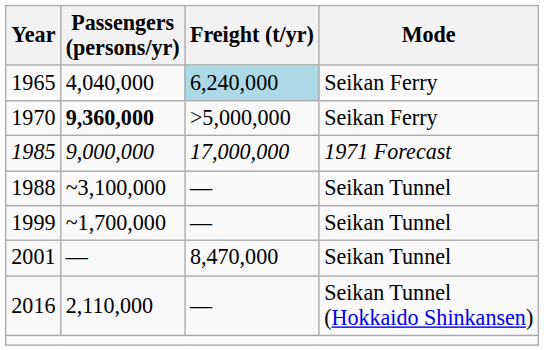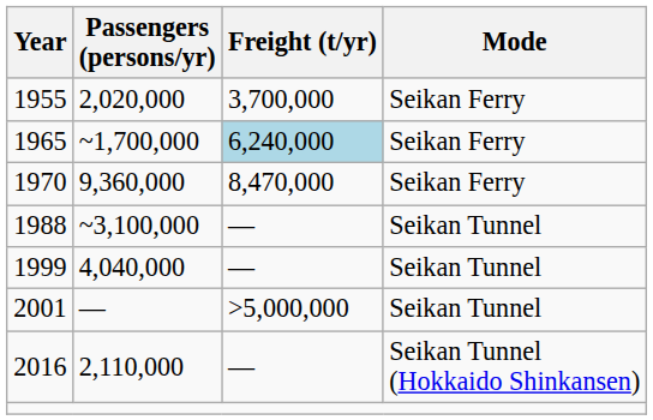 <table class="wikitable" style="margin:5px 5px 0 10px; float:right;">
 <tr>
 <th>Year</th>
 <th>Passengers<br>(persons/yr)</th>
 <th>Freight (t/yr)</th>
 <th>Mode</th>
 </tr>
 <tr>
+<td>1955</td>
+<td>2,020,000</td>
+<td>3,700,000</td>
+<td>Seikan Ferry</td>
+</tr>
+<tr>
 <td>1965</td>
-<td>4,040,000</td>
+<td>~1,700,000</td>
 <td style="background: lightblue;">6,240,000</td>
 <td>Seikan Ferry</td>
 </tr>
 <tr>
 <td>1970</td>
-<td><strong>9,360,000</strong></td>
-<td>>5,000,000</td>
+<td>9,360,000</td>
+<td>8,470,000</td>
 <td>Seikan Ferry</td>
-</tr>
-<tr>
-<td><em>1985</em></td>
-<td><em>9,000,000</em></td>
-<td><em>17,000,000</em></td>
-<td><em>1971 Forecast</em></td>
 </tr>
 <tr>
 <td>1988</td>
 <td>~3,100,000</td>
 <td>—</td>
 <td>Seikan Tunnel</td>
 </tr>
 <tr>
 <td>1999</td>
-<td>~1,700,000</td>
+<td>4,040,000</td>
 <td>—</td>
 <td>Seikan Tunnel</td>
 </tr>
 <tr>
 <td>2001</td>
 <td>—</td>
-<td>8,470,000</td>
+<td>>5,000,000</td>
 <td>Seikan Tunnel</td>
 </tr>
 <tr>
 <td>2016</td>
 <td>2,110,000</td>
 <td>—</td>
 <td>Seikan Tunnel<br>(<a href='#'>Hokkaido Shinkansen</a>)</td>
 </tr>
 <tr>
 <td colspan=4></td>
 </tr>
 </table>
